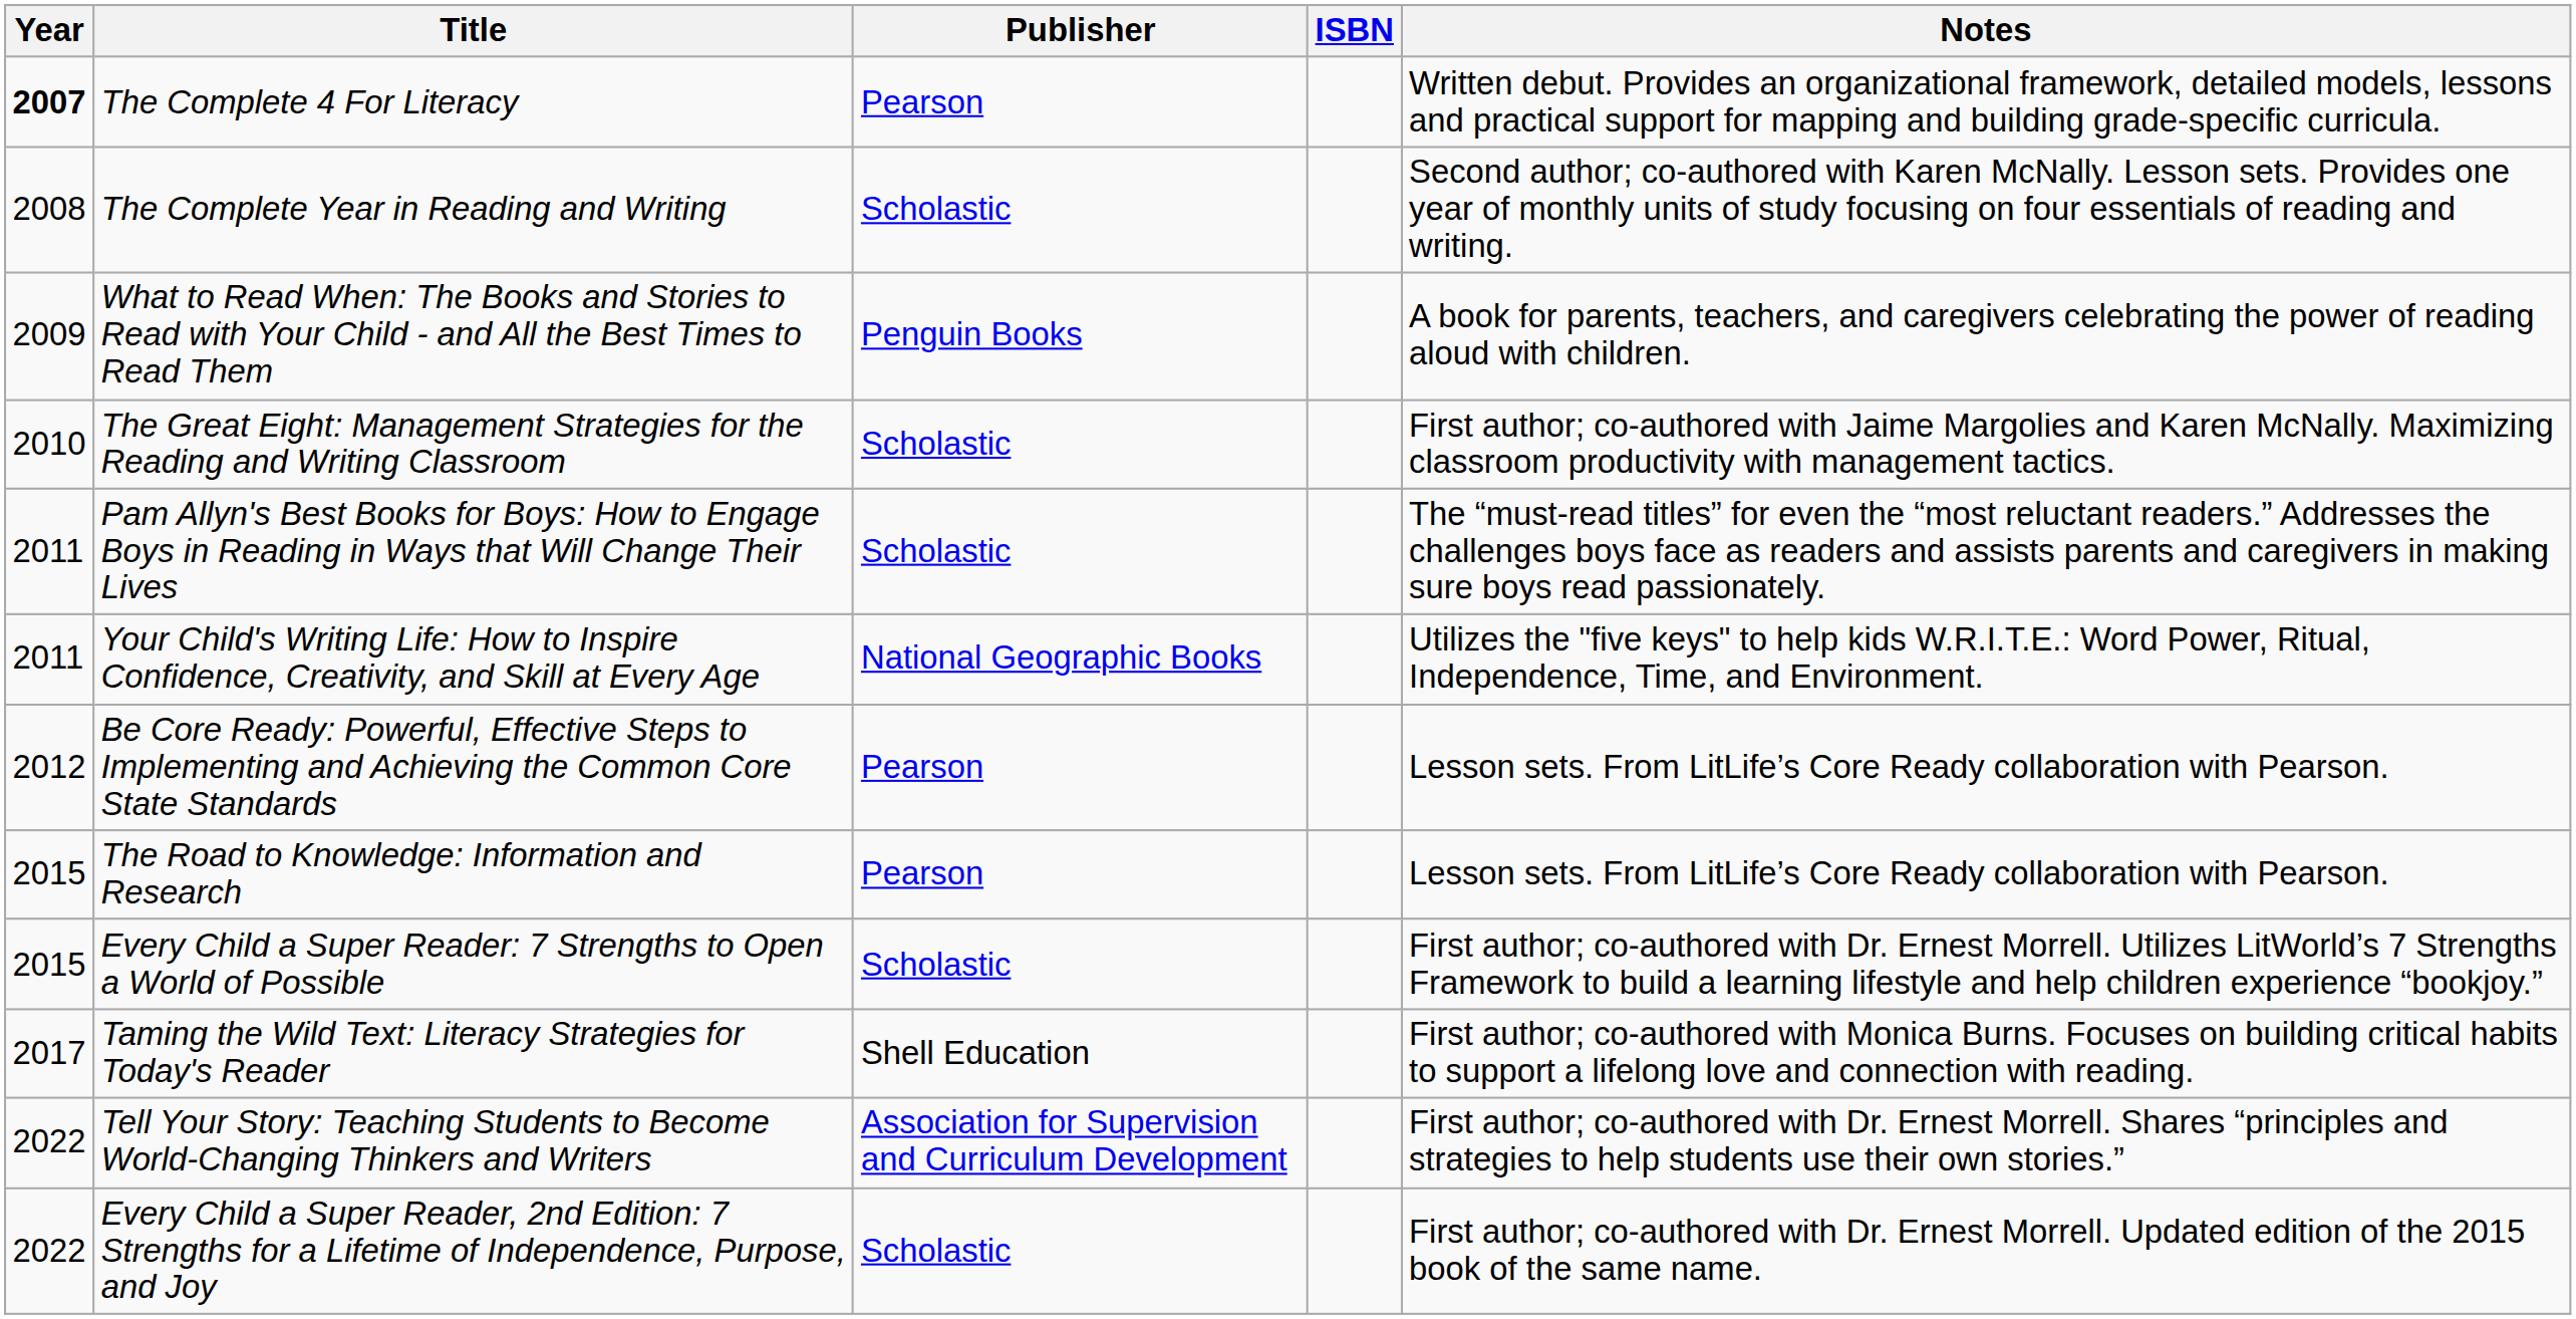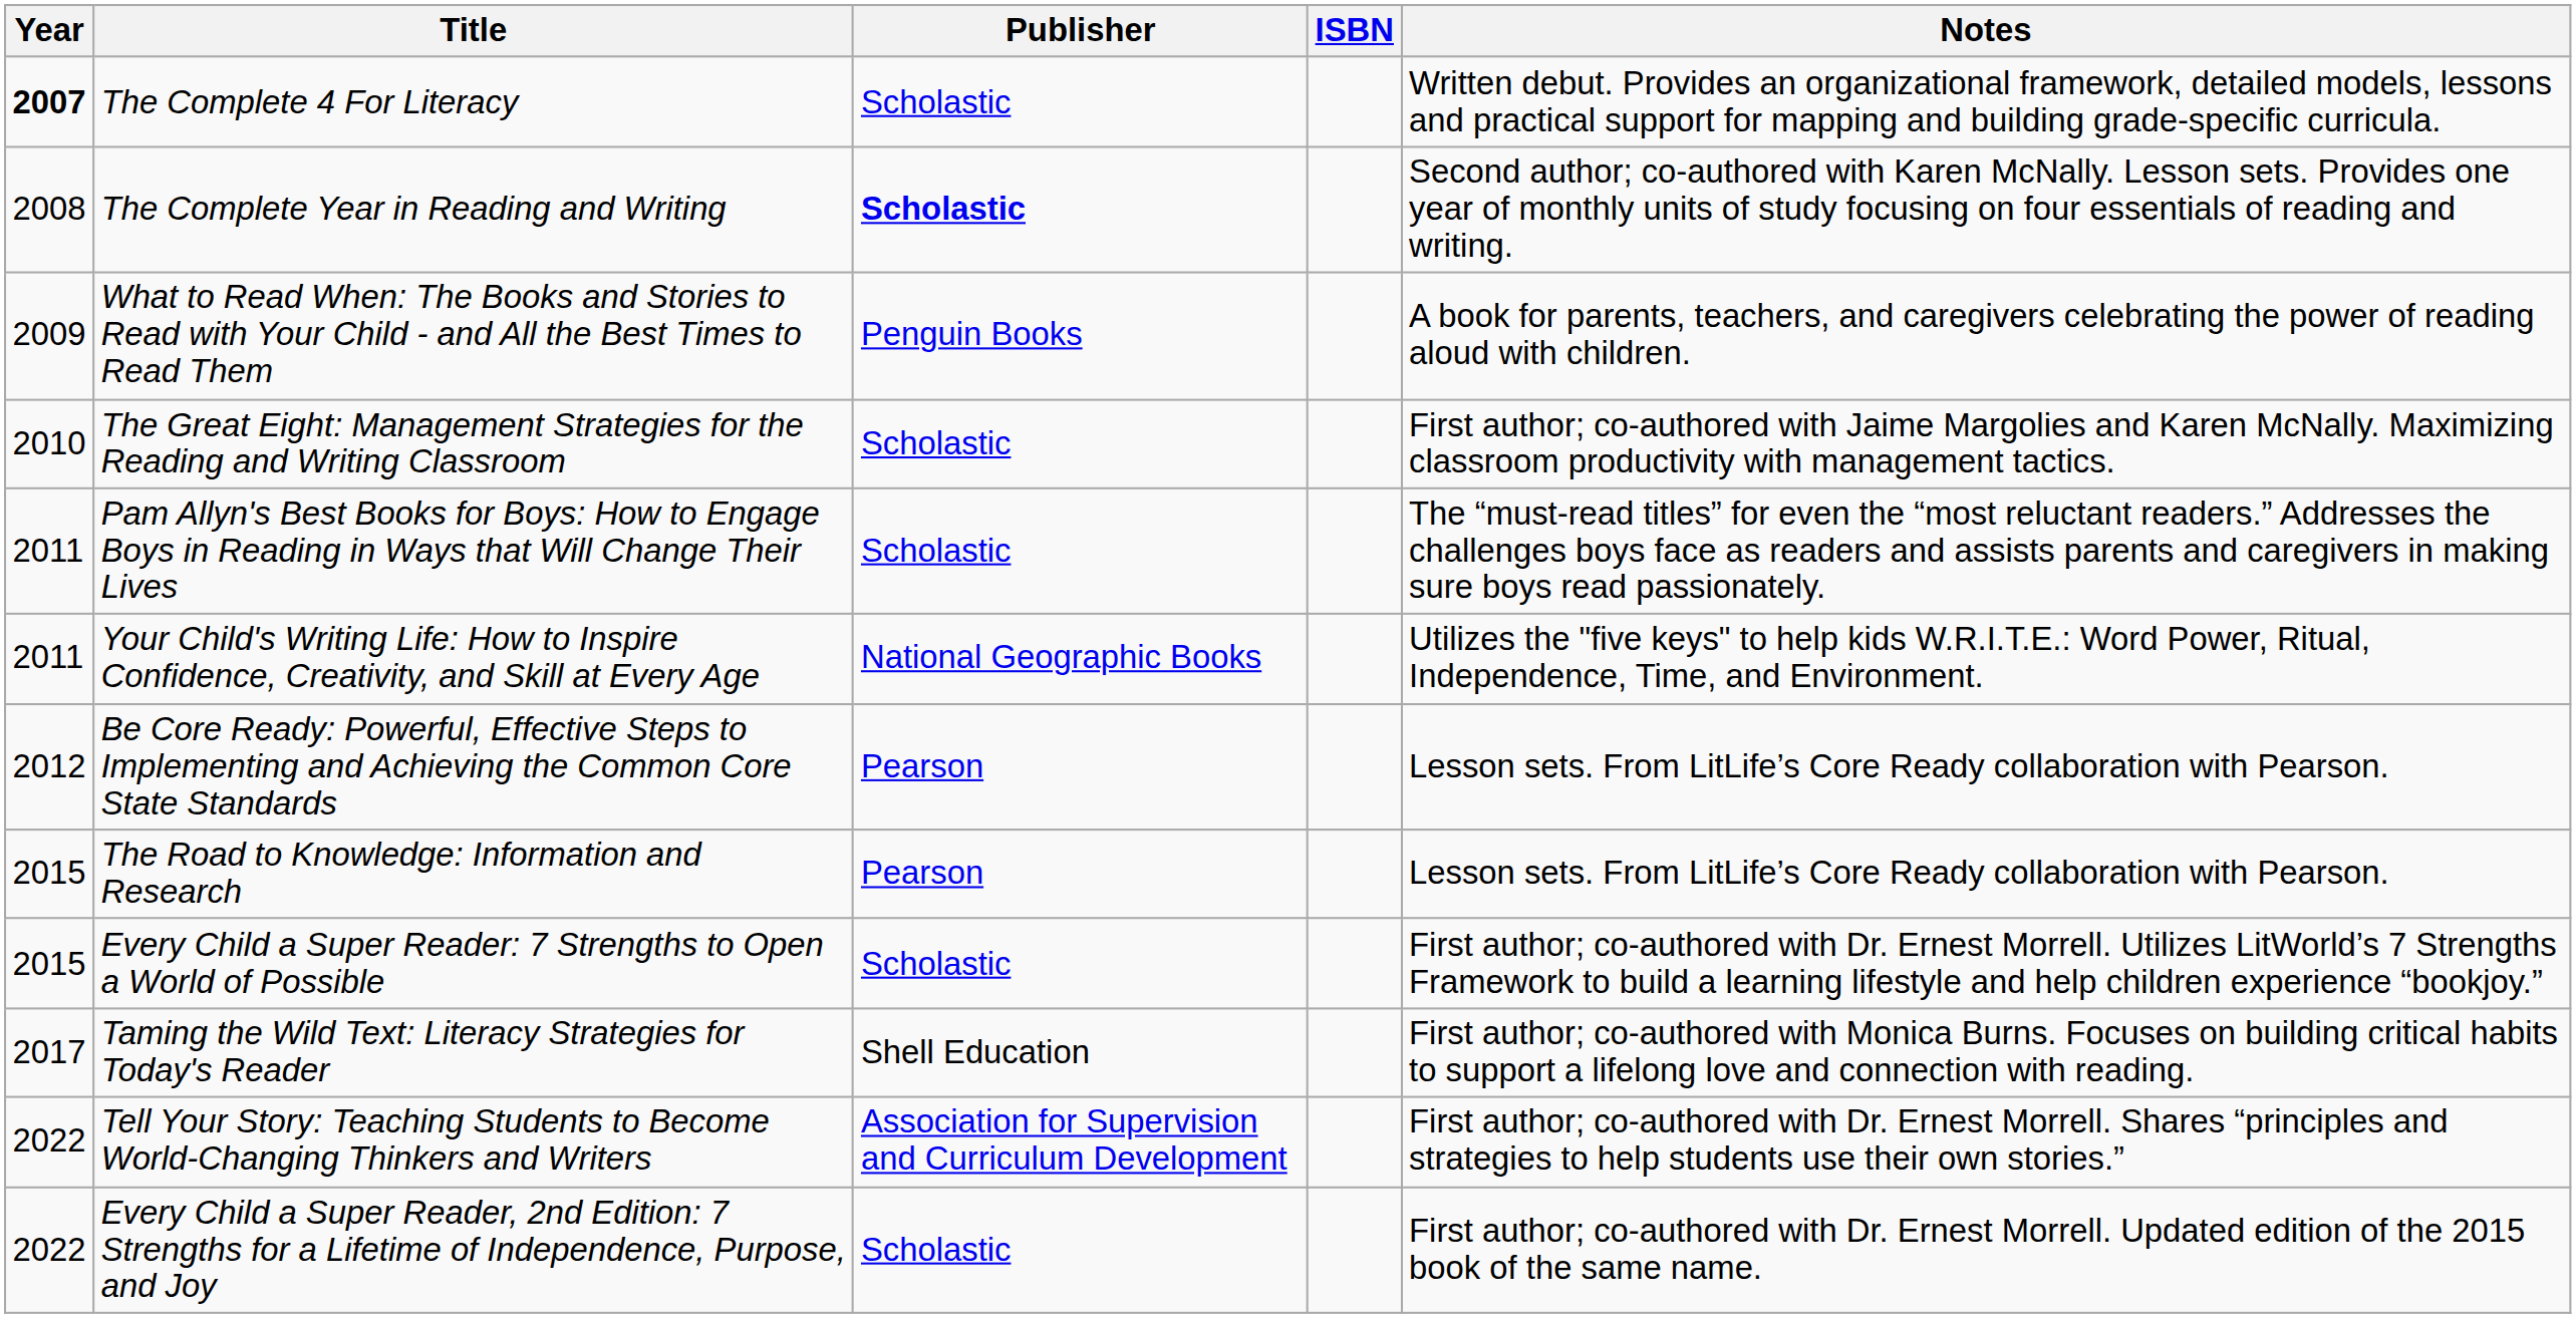 <table class="wikitable sortable">
 <tr>
 <th>Year</th>
 <th>Title</th>
 <th>Publisher</th>
 <th><a href='#'>ISBN</a></th>
 <th>Notes</th>
 </tr>
 <tr>
 <td><strong>2007</strong></td>
 <td><em>The Complete 4 For Literacy</em></td>
-<td rowspan=“2”><a href='#'>Pearson</a></td>
+<td><a href='#'>Scholastic</a></td>
 <td></td>
 <td>Written debut. Provides an organizational framework, detailed models, lessons and practical support for mapping and building grade-specific curricula.</td>
 </tr>
 <tr>
 <td>2008</td>
 <td><em>The Complete Year in Reading and Writing</em></td>
-<td><a href='#'>Scholastic</a></td>
+<td><strong><a href='#'>Scholastic</a></strong></td>
 <td></td>
 <td>Second author; co-authored with Karen McNally. Lesson sets. Provides one year of monthly units of study focusing on four essentials of reading and writing.</td>
 </tr>
 <tr>
 <td>2009</td>
 <td><em>What to Read When: The Books and Stories to Read with Your Child - and All the Best Times to Read Them</em></td>
 <td><a href='#'>Penguin Books</a></td>
 <td></td>
 <td>A book for parents, teachers, and caregivers celebrating the power of reading aloud with children.</td>
 </tr>
 <tr>
 <td>2010</td>
 <td><em>The Great Eight: Management Strategies for the Reading and Writing Classroom</em></td>
 <td rowspan=“2”><a href='#'>Scholastic</a></td>
 <td></td>
 <td>First author; co-authored with Jaime Margolies and Karen McNally. Maximizing classroom productivity with management tactics.</td>
 </tr>
 <tr>
 <td>2011</td>
 <td><em>Pam Allyn's Best Books for Boys: How to Engage Boys in Reading in Ways that Will Change Their Lives</em></td>
 <td><a href='#'>Scholastic</a></td>
 <td></td>
 <td>The “must-read titles” for even the “most reluctant readers.” Addresses the challenges boys face as readers and assists parents and caregivers in making sure boys read passionately.</td>
 </tr>
 <tr>
 <td>2011</td>
 <td><em>Your Child's Writing Life: How to Inspire Confidence, Creativity, and Skill at Every Age</em></td>
 <td><a href='#'>National Geographic Books</a></td>
 <td></td>
 <td>Utilizes the "five keys" to help kids W.R.I.T.E.: Word Power, Ritual, Independence, Time, and Environment.</td>
 </tr>
 <tr>
 <td>2012</td>
 <td><em>Be Core Ready: Powerful, Effective Steps to Implementing and Achieving the Common Core State Standards</em></td>
 <td rowspan=“2”><a href='#'>Pearson</a></td>
 <td></td>
 <td>Lesson sets. From LitLife’s Core Ready collaboration with Pearson.</td>
 </tr>
 <tr>
 <td>2015</td>
 <td><em>The Road to Knowledge: Information and Research</em></td>
 <td><a href='#'>Pearson</a></td>
 <td></td>
 <td>Lesson sets. From LitLife’s Core Ready collaboration with Pearson.</td>
 </tr>
 <tr>
 <td>2015</td>
 <td><em>Every Child a Super Reader: 7 Strengths to Open a World of Possible</em></td>
 <td><a href='#'>Scholastic</a></td>
 <td></td>
 <td>First author; co-authored with Dr. Ernest Morrell. Utilizes LitWorld’s 7 Strengths Framework to build a learning lifestyle and help children experience “bookjoy.”</td>
 </tr>
 <tr>
 <td>2017</td>
 <td><em>Taming the Wild Text: Literacy Strategies for Today's Reader</em></td>
 <td>Shell Education</td>
 <td></td>
 <td>First author; co-authored with Monica Burns. Focuses on building critical habits to support a lifelong love and connection with reading.</td>
 </tr>
 <tr>
 <td>2022</td>
 <td><em>Tell Your Story: Teaching Students to Become World-Changing Thinkers and Writers</em></td>
 <td><a href='#'>Association for Supervision and Curriculum Development</a></td>
 <td></td>
 <td>First author; co-authored with Dr. Ernest Morrell. Shares “principles and strategies to help students use their own stories.”</td>
 </tr>
 <tr>
 <td>2022</td>
 <td><em>Every Child a Super Reader, 2nd Edition: 7 Strengths for a Lifetime of Independence, Purpose, and Joy</em></td>
 <td><a href='#'>Scholastic</a></td>
 <td></td>
 <td>First author; co-authored with Dr. Ernest Morrell. Updated edition of the 2015 book of the same name.</td>
 </tr>
 </table>
